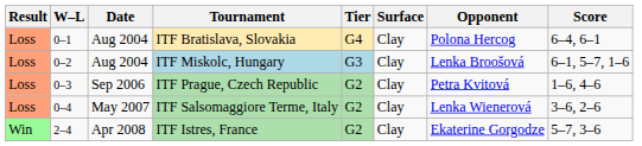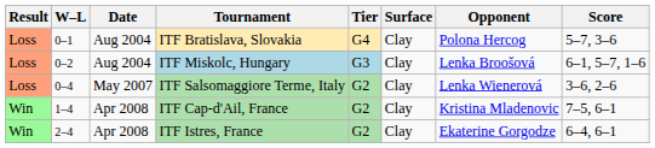 <table class="sortable wikitable">
 <tr>
 <th>Result</th>
 <th class="unsortable">W–L</th>
 <th>Date</th>
 <th>Tournament</th>
 <th>Tier</th>
 <th>Surface</th>
 <th>Opponent</th>
 <th class="unsortable">Score</th>
 </tr>
 <tr>
 <td bgcolor="FFA07A">Loss</td>
 <td><small>0–1</small></td>
 <td>Aug 2004</td>
 <td bgcolor=#ffecb2>ITF Bratislava, Slovakia</td>
 <td bgcolor=#ffecb2>G4</td>
 <td>Clay</td>
 <td> <a href='#'>Polona Hercog</a></td>
-<td>6–4, 6–1</td>
+<td>5–7, 3–6</td>
 </tr>
 <tr>
 <td bgcolor="FFA07A">Loss</td>
 <td><small>0–2</small></td>
 <td>Aug 2004</td>
 <td bgcolor="lightblue">ITF Miskolc, Hungary</td>
 <td bgcolor="lightblue">G3</td>
 <td>Clay</td>
 <td> <a href='#'>Lenka Broošová</a></td>
 <td>6–1, 5–7, 1–6</td>
 </tr>
 <tr>
 <td bgcolor="FFA07A">Loss</td>
-<td><small>0–3</small></td>
-<td>Sep 2006</td>
-<td bgcolor="#ADDFAD">ITF Prague, Czech Republic</td>
-<td bgcolor="#ADDFAD">G2</td>
-<td>Clay</td>
-<td> <a href='#'>Petra Kvitová</a></td>
-<td>1–6, 4–6</td>
-</tr>
-<tr>
-<td bgcolor="FFA07A">Loss</td>
 <td><small>0–4</small></td>
 <td>May 2007</td>
 <td bgcolor="#ADDFAD">ITF Salsomaggiore Terme, Italy</td>
 <td bgcolor="#ADDFAD">G2</td>
 <td>Clay</td>
 <td> <a href='#'>Lenka Wienerová</a></td>
 <td>3–6, 2–6</td>
 </tr>
 <tr>
 <td bgcolor=98FB98>Win</td>
+<td><small>1–4</small></td>
+<td>Apr 2008</td>
+<td bgcolor="#ADDFAD">ITF Cap-d'Ail, France</td>
+<td bgcolor="#ADDFAD">G2</td>
+<td>Clay</td>
+<td> <a href='#'>Kristina Mladenovic</a></td>
+<td>7–5, 6–1</td>
+</tr>
+<tr>
+<td bgcolor=98FB98>Win</td>
 <td><small>2–4</small></td>
 <td>Apr 2008</td>
 <td bgcolor="#ADDFAD">ITF Istres, France</td>
 <td bgcolor="#ADDFAD">G2</td>
 <td>Clay</td>
 <td> <a href='#'>Ekaterine Gorgodze</a></td>
-<td>5–7, 3–6</td>
+<td>6–4, 6–1</td>
 </tr>
 </table>
